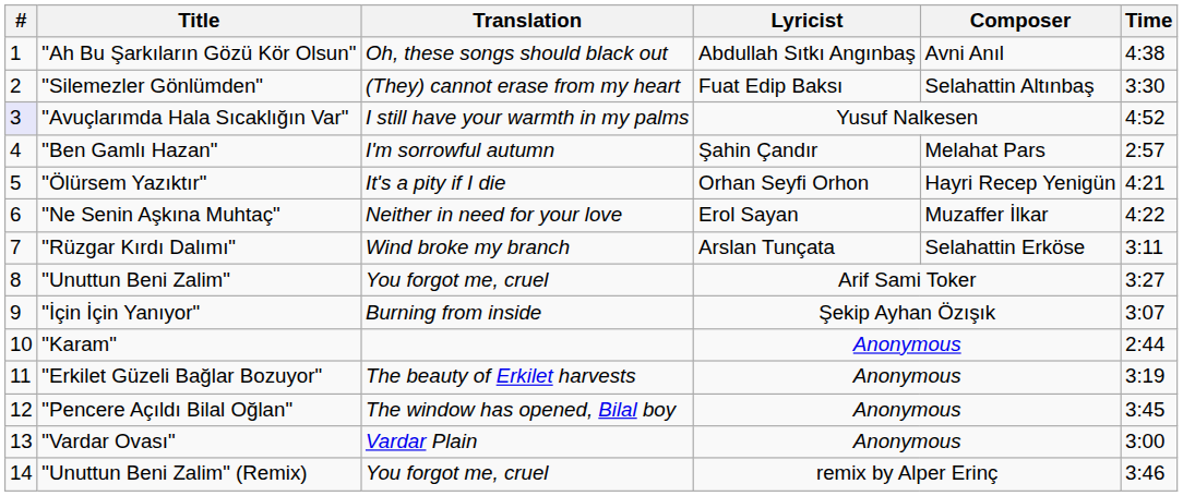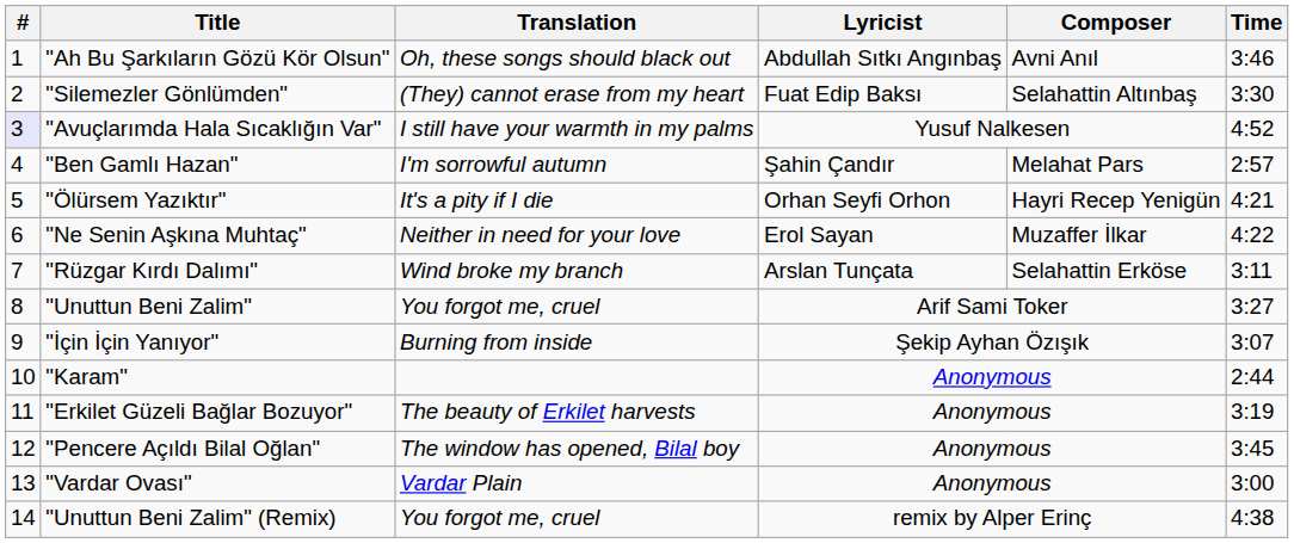 <table class="wikitable">
 <tr>
 <th>#</th>
 <th>Title</th>
 <th>Translation</th>
 <th>Lyricist</th>
 <th>Composer</th>
 <th>Time</th>
 </tr>
 <tr>
 <td>1</td>
 <td>"Ah Bu Şarkıların Gözü Kör Olsun"</td>
 <td><em>Oh, these songs should black out</em></td>
 <td>Abdullah Sıtkı Angınbaş</td>
 <td>Avni Anıl</td>
-<td>4:38</td>
+<td>3:46</td>
 </tr>
 <tr>
 <td>2</td>
 <td>"Silemezler Gönlümden"</td>
 <td><em>(They) cannot erase from my heart</em></td>
 <td>Fuat Edip Baksı</td>
 <td>Selahattin Altınbaş</td>
 <td>3:30</td>
 </tr>
 <tr>
 <td style="background: lavender;">3</td>
 <td>"Avuçlarımda Hala Sıcaklığın Var"</td>
 <td><em>I still have your warmth in my palms</em></td>
 <td colspan="2" style="text-align:center;">Yusuf Nalkesen</td>
 <td>4:52</td>
 </tr>
 <tr>
 <td>4</td>
 <td>"Ben Gamlı Hazan"</td>
 <td><em>I'm sorrowful autumn</em></td>
 <td>Şahin Çandır</td>
 <td>Melahat Pars</td>
 <td>2:57</td>
 </tr>
 <tr>
 <td>5</td>
 <td>"Ölürsem Yazıktır"</td>
 <td><em>It's a pity if I die</em></td>
 <td>Orhan Seyfi Orhon</td>
 <td>Hayri Recep Yenigün</td>
 <td>4:21</td>
 </tr>
 <tr>
 <td>6</td>
 <td>"Ne Senin Aşkına Muhtaç"</td>
 <td><em>Neither in need for your love</em></td>
 <td>Erol Sayan</td>
 <td>Muzaffer İlkar</td>
 <td>4:22</td>
 </tr>
 <tr>
 <td>7</td>
 <td>"Rüzgar Kırdı Dalımı"</td>
 <td><em>Wind broke my branch</em></td>
 <td>Arslan Tunçata</td>
 <td>Selahattin Erköse</td>
 <td>3:11</td>
 </tr>
 <tr>
 <td>8</td>
 <td>"Unuttun Beni Zalim"</td>
 <td><em>You forgot me, cruel</em></td>
 <td colspan="2" style="text-align:center;">Arif Sami Toker</td>
 <td>3:27</td>
 </tr>
 <tr>
 <td>9</td>
 <td>"İçin İçin Yanıyor"</td>
 <td><em>Burning from inside</em></td>
 <td colspan="2" style="text-align:center;">Şekip Ayhan Özışık</td>
 <td>3:07</td>
 </tr>
 <tr>
 <td>10</td>
 <td>"Karam"</td>
 <td></td>
 <td colspan="2" style="text-align:center;"><em><a href='#'>Anonymous</a></em></td>
 <td>2:44</td>
 </tr>
 <tr>
 <td>11</td>
 <td>"Erkilet Güzeli Bağlar Bozuyor"</td>
 <td><em>The beauty of <a href='#'>Erkilet</a> harvests</em></td>
 <td colspan="2" style="text-align:center;"><em>Anonymous</em></td>
 <td>3:19</td>
 </tr>
 <tr>
 <td>12</td>
 <td>"Pencere Açıldı Bilal Oğlan"</td>
 <td><em>The window has opened, <a href='#'>Bilal</a> boy</em></td>
 <td colspan="2" style="text-align:center;"><em>Anonymous</em></td>
 <td>3:45</td>
 </tr>
 <tr>
 <td>13</td>
 <td>"Vardar Ovası"</td>
 <td><em><a href='#'>Vardar</a> Plain</em></td>
 <td colspan="2" style="text-align:center;"><em>Anonymous</em></td>
 <td>3:00</td>
 </tr>
 <tr>
 <td>14</td>
 <td>"Unuttun Beni Zalim" (Remix)</td>
 <td><em>You forgot me, cruel</em></td>
 <td colspan="2" style="text-align:center;">remix by Alper Erinç</td>
-<td>3:46</td>
+<td>4:38</td>
 </tr>
 </table>
